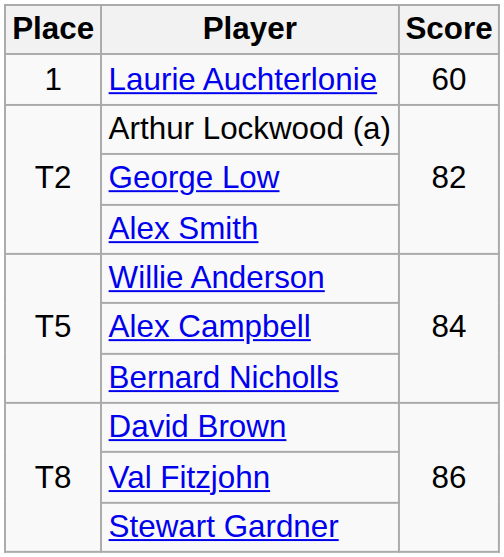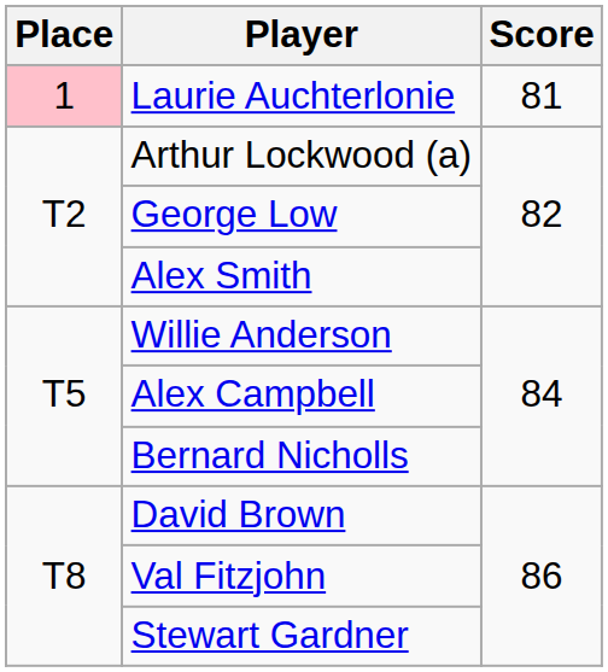 <table class=wikitable>
 <tr>
 <th>Place</th>
 <th>Player</th>
 <th>Score</th>
 </tr>
 <tr>
-<td align=center>1</td>
+<td align=center style="background: pink;">1</td>
 <td> <a href='#'>Laurie Auchterlonie</a></td>
-<td align=center>60</td>
+<td align=center>81</td>
 </tr>
 <tr>
 <td rowspan=3 align=center>T2</td>
 <td> Arthur Lockwood (a)</td>
 <td rowspan=3 align=center>82</td>
 </tr>
 <tr>
 <td> <a href='#'>George Low</a></td>
 </tr>
 <tr>
 <td> <a href='#'>Alex Smith</a></td>
 </tr>
 <tr>
 <td rowspan=3 align=center>T5</td>
 <td> <a href='#'>Willie Anderson</a></td>
 <td rowspan=3 align=center>84</td>
 </tr>
 <tr>
 <td> <a href='#'>Alex Campbell</a></td>
 </tr>
 <tr>
 <td> <a href='#'>Bernard Nicholls</a></td>
 </tr>
 <tr>
 <td rowspan=3 align=center>T8</td>
 <td> <a href='#'>David Brown</a></td>
 <td rowspan=3 align=center>86</td>
 </tr>
 <tr>
 <td> <a href='#'>Val Fitzjohn</a></td>
 </tr>
 <tr>
 <td> <a href='#'>Stewart Gardner</a></td>
 </tr>
 </table>
